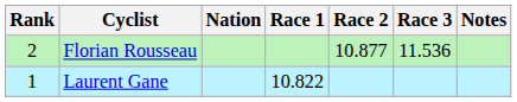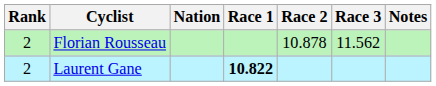 <table class="wikitable sortable" style="text-align:center">
 <tr>
 <th>Rank</th>
 <th>Cyclist</th>
 <th>Nation</th>
 <th>Race 1</th>
 <th>Race 2</th>
 <th>Race 3</th>
 <th>Notes</th>
 </tr>
 <tr bgcolor=bbf3bb>
 <td>2</td>
 <td align=left><a href='#'>Florian Rousseau</a></td>
 <td align=left></td>
 <td></td>
-<td>10.877</td>
-<td>11.536</td>
+<td>10.878</td>
+<td>11.562</td>
 <td></td>
 </tr>
 <tr bgcolor=bbf3ff>
-<td>1</td>
+<td>2</td>
 <td align=left><a href='#'>Laurent Gane</a></td>
 <td align=left></td>
-<td>10.822</td>
+<td><strong>10.822</strong></td>
 <td></td>
 <td></td>
 <td></td>
 </tr>
 </table>
